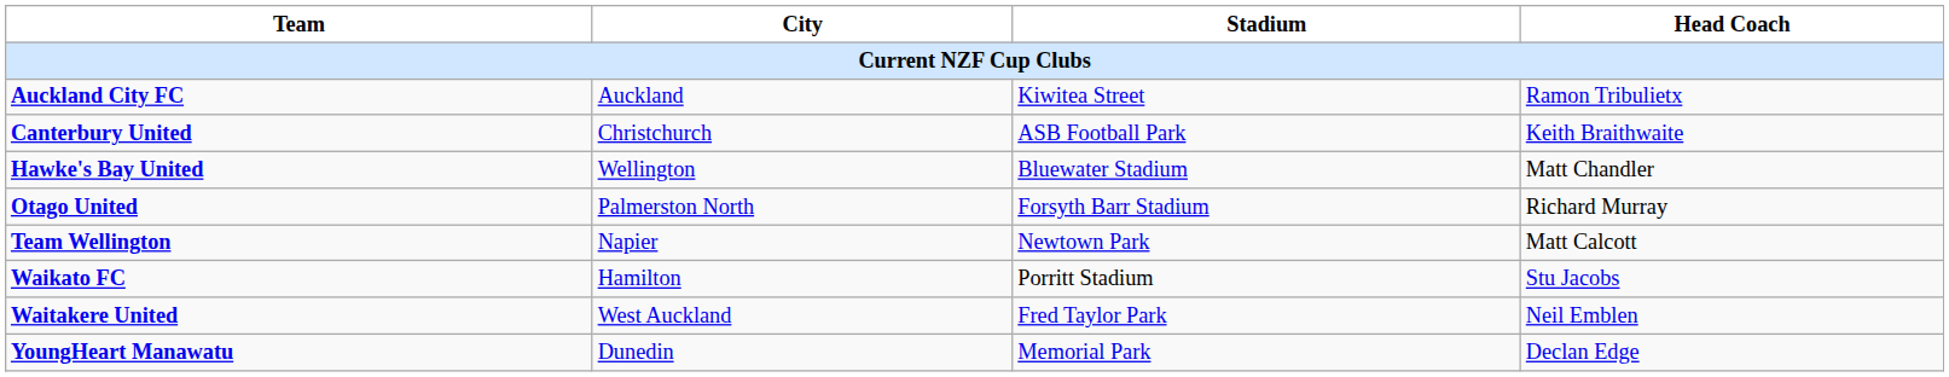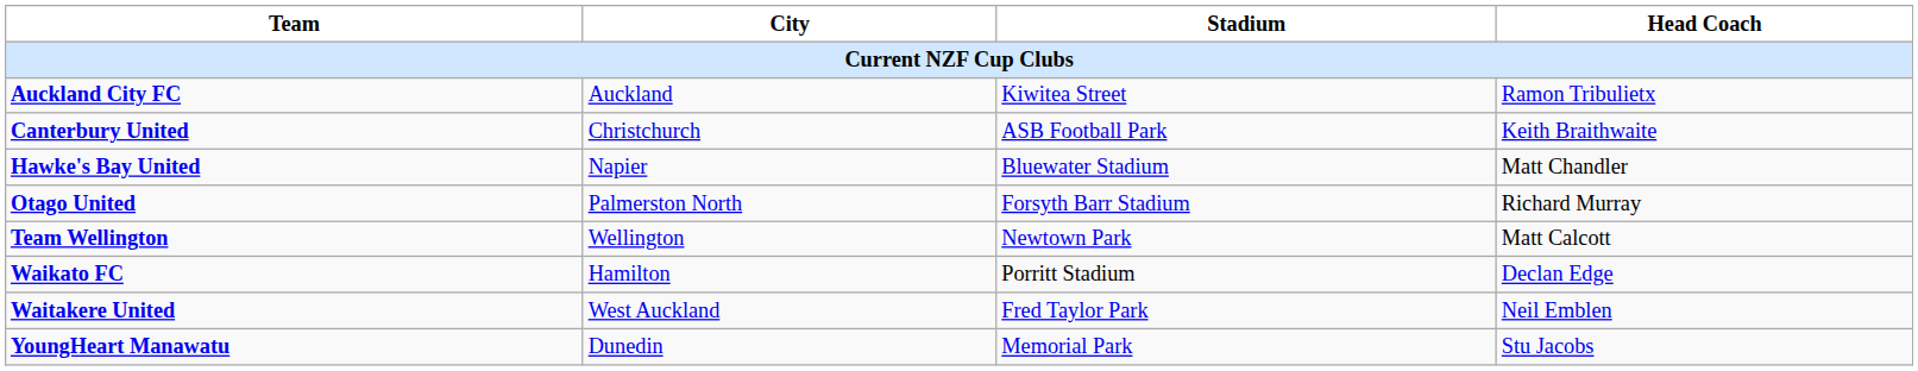 <table class="wikitable" style="width:100%; font-size:90%; text-align:left;">
 <tr>
 <th style="background:white;">Team</th>
 <th style="background:white;">City</th>
 <th style="background:white;">Stadium</th>
 <th style="background:white;">Head Coach</th>
 </tr>
 <tr>
 <th style="background:#d0e7ff;" colspan="7"><span><strong>Current NZF Cup Clubs</strong></span></th>
 </tr>
 <tr>
 <td><strong><a href='#'>Auckland City FC</a></strong></td>
 <td><a href='#'>Auckland</a></td>
 <td><a href='#'>Kiwitea Street</a></td>
 <td> <a href='#'>Ramon Tribulietx</a></td>
 </tr>
 <tr>
 <td><strong><a href='#'>Canterbury United</a></strong></td>
 <td><a href='#'>Christchurch</a></td>
 <td><a href='#'>ASB Football Park</a></td>
 <td> <a href='#'>Keith Braithwaite</a></td>
 </tr>
 <tr>
 <td><strong><a href='#'>Hawke's Bay United</a></strong></td>
-<td><a href='#'>Wellington</a></td>
+<td><a href='#'>Napier</a></td>
 <td><a href='#'>Bluewater Stadium</a></td>
 <td> Matt Chandler</td>
 </tr>
 <tr>
 <td><strong><a href='#'>Otago United</a></strong></td>
 <td><a href='#'>Palmerston North</a></td>
 <td><a href='#'>Forsyth Barr Stadium</a></td>
 <td> Richard Murray</td>
 </tr>
 <tr>
 <td><strong><a href='#'>Team Wellington</a></strong></td>
-<td><a href='#'>Napier</a></td>
+<td><a href='#'>Wellington</a></td>
 <td><a href='#'>Newtown Park</a></td>
 <td> Matt Calcott</td>
 </tr>
 <tr>
 <td><strong><a href='#'>Waikato FC</a></strong></td>
 <td><a href='#'>Hamilton</a></td>
 <td>Porritt Stadium</td>
-<td> <a href='#'>Stu Jacobs</a></td>
+<td> <a href='#'>Declan Edge</a></td>
 </tr>
 <tr>
 <td><strong><a href='#'>Waitakere United</a></strong></td>
 <td><a href='#'>West Auckland</a></td>
 <td><a href='#'>Fred Taylor Park</a></td>
 <td> <a href='#'>Neil Emblen</a></td>
 </tr>
 <tr>
 <td><strong><a href='#'>YoungHeart Manawatu</a></strong></td>
 <td><a href='#'>Dunedin</a></td>
 <td><a href='#'>Memorial Park</a></td>
-<td> <a href='#'>Declan Edge</a></td>
+<td> <a href='#'>Stu Jacobs</a></td>
 </tr>
 </table>
